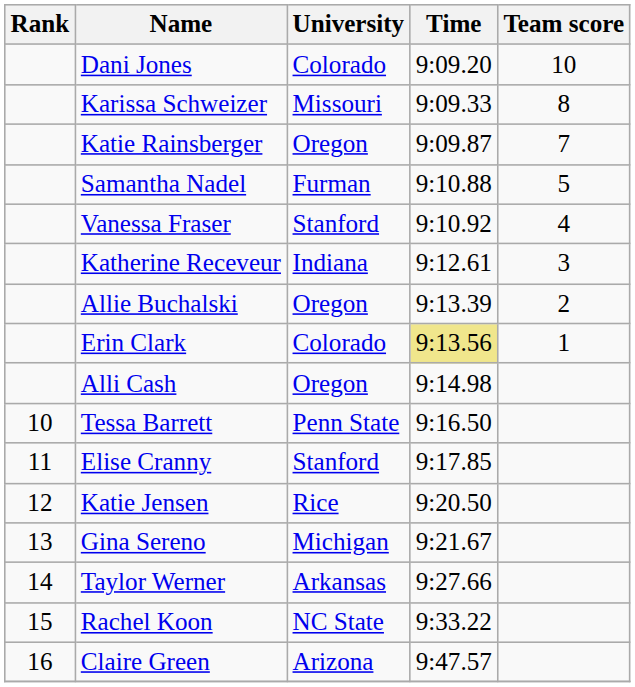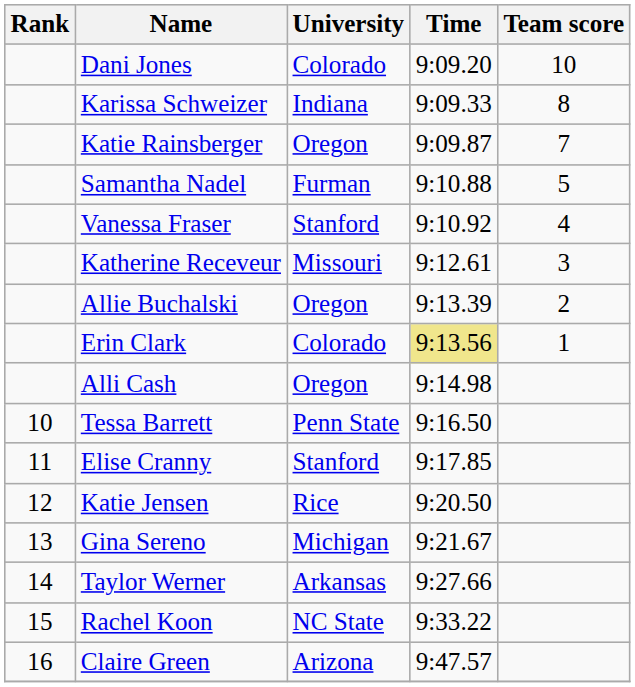 <table class="wikitable sortable" style="text-align:center">
 <tr>
 <th>Rank</th>
 <th>Name</th>
 <th>University</th>
 <th>Time</th>
 <th>Team score</th>
 </tr>
 <tr>
 <td></td>
 <td align=left><a href='#'>Dani Jones</a></td>
 <td align=left><a href='#'>Colorado</a></td>
 <td>9:09.20</td>
 <td>10</td>
 </tr>
 <tr>
 <td></td>
 <td align=left><a href='#'>Karissa Schweizer</a></td>
-<td align=left><a href='#'>Missouri</a></td>
+<td align=left><a href='#'>Indiana</a></td>
 <td>9:09.33</td>
 <td>8</td>
 </tr>
 <tr>
 <td></td>
 <td align=left><a href='#'>Katie Rainsberger</a></td>
 <td align=left><a href='#'>Oregon</a></td>
 <td>9:09.87</td>
 <td>7</td>
 </tr>
 <tr>
 <td></td>
 <td align=left><a href='#'>Samantha Nadel</a></td>
 <td align=left><a href='#'>Furman</a></td>
 <td>9:10.88</td>
 <td>5</td>
 </tr>
 <tr>
 <td></td>
 <td align=left><a href='#'>Vanessa Fraser</a></td>
 <td align=left><a href='#'>Stanford</a></td>
 <td>9:10.92</td>
 <td>4</td>
 </tr>
 <tr>
 <td></td>
 <td align=left><a href='#'>Katherine Receveur</a></td>
-<td align=left><a href='#'>Indiana</a></td>
+<td align=left><a href='#'>Missouri</a></td>
 <td>9:12.61</td>
 <td>3</td>
 </tr>
 <tr>
 <td></td>
 <td align=left><a href='#'>Allie Buchalski</a></td>
 <td align=left><a href='#'>Oregon</a></td>
 <td>9:13.39</td>
 <td>2</td>
 </tr>
 <tr>
 <td></td>
 <td align=left><a href='#'>Erin Clark</a></td>
 <td align=left><a href='#'>Colorado</a></td>
 <td style="background: khaki;">9:13.56</td>
 <td>1</td>
 </tr>
 <tr>
 <td></td>
 <td align=left><a href='#'>Alli Cash</a></td>
 <td align=left><a href='#'>Oregon</a></td>
 <td>9:14.98</td>
 <td></td>
 </tr>
 <tr>
 <td>10</td>
 <td align=left><a href='#'>Tessa Barrett</a></td>
 <td align=left><a href='#'>Penn State</a></td>
 <td>9:16.50</td>
 <td></td>
 </tr>
 <tr>
 <td>11</td>
 <td align=left><a href='#'>Elise Cranny</a></td>
 <td align=left><a href='#'>Stanford</a></td>
 <td>9:17.85</td>
 <td></td>
 </tr>
 <tr>
 <td>12</td>
 <td align=left><a href='#'>Katie Jensen</a></td>
 <td align=left><a href='#'>Rice</a></td>
 <td>9:20.50</td>
 <td></td>
 </tr>
 <tr>
 <td>13</td>
 <td align=left><a href='#'>Gina Sereno</a></td>
 <td align=left><a href='#'>Michigan</a></td>
 <td>9:21.67</td>
 <td></td>
 </tr>
 <tr>
 <td>14</td>
 <td align=left><a href='#'>Taylor Werner</a></td>
 <td align=left><a href='#'>Arkansas</a></td>
 <td>9:27.66</td>
 <td></td>
 </tr>
 <tr>
 <td>15</td>
 <td align=left><a href='#'>Rachel Koon</a></td>
 <td align=left><a href='#'>NC State</a></td>
 <td>9:33.22</td>
 <td></td>
 </tr>
 <tr>
 <td>16</td>
 <td align=left><a href='#'>Claire Green</a></td>
 <td align=left><a href='#'>Arizona</a></td>
 <td>9:47.57</td>
 <td></td>
 </tr>
 <tr>
 </tr>
 </table>
